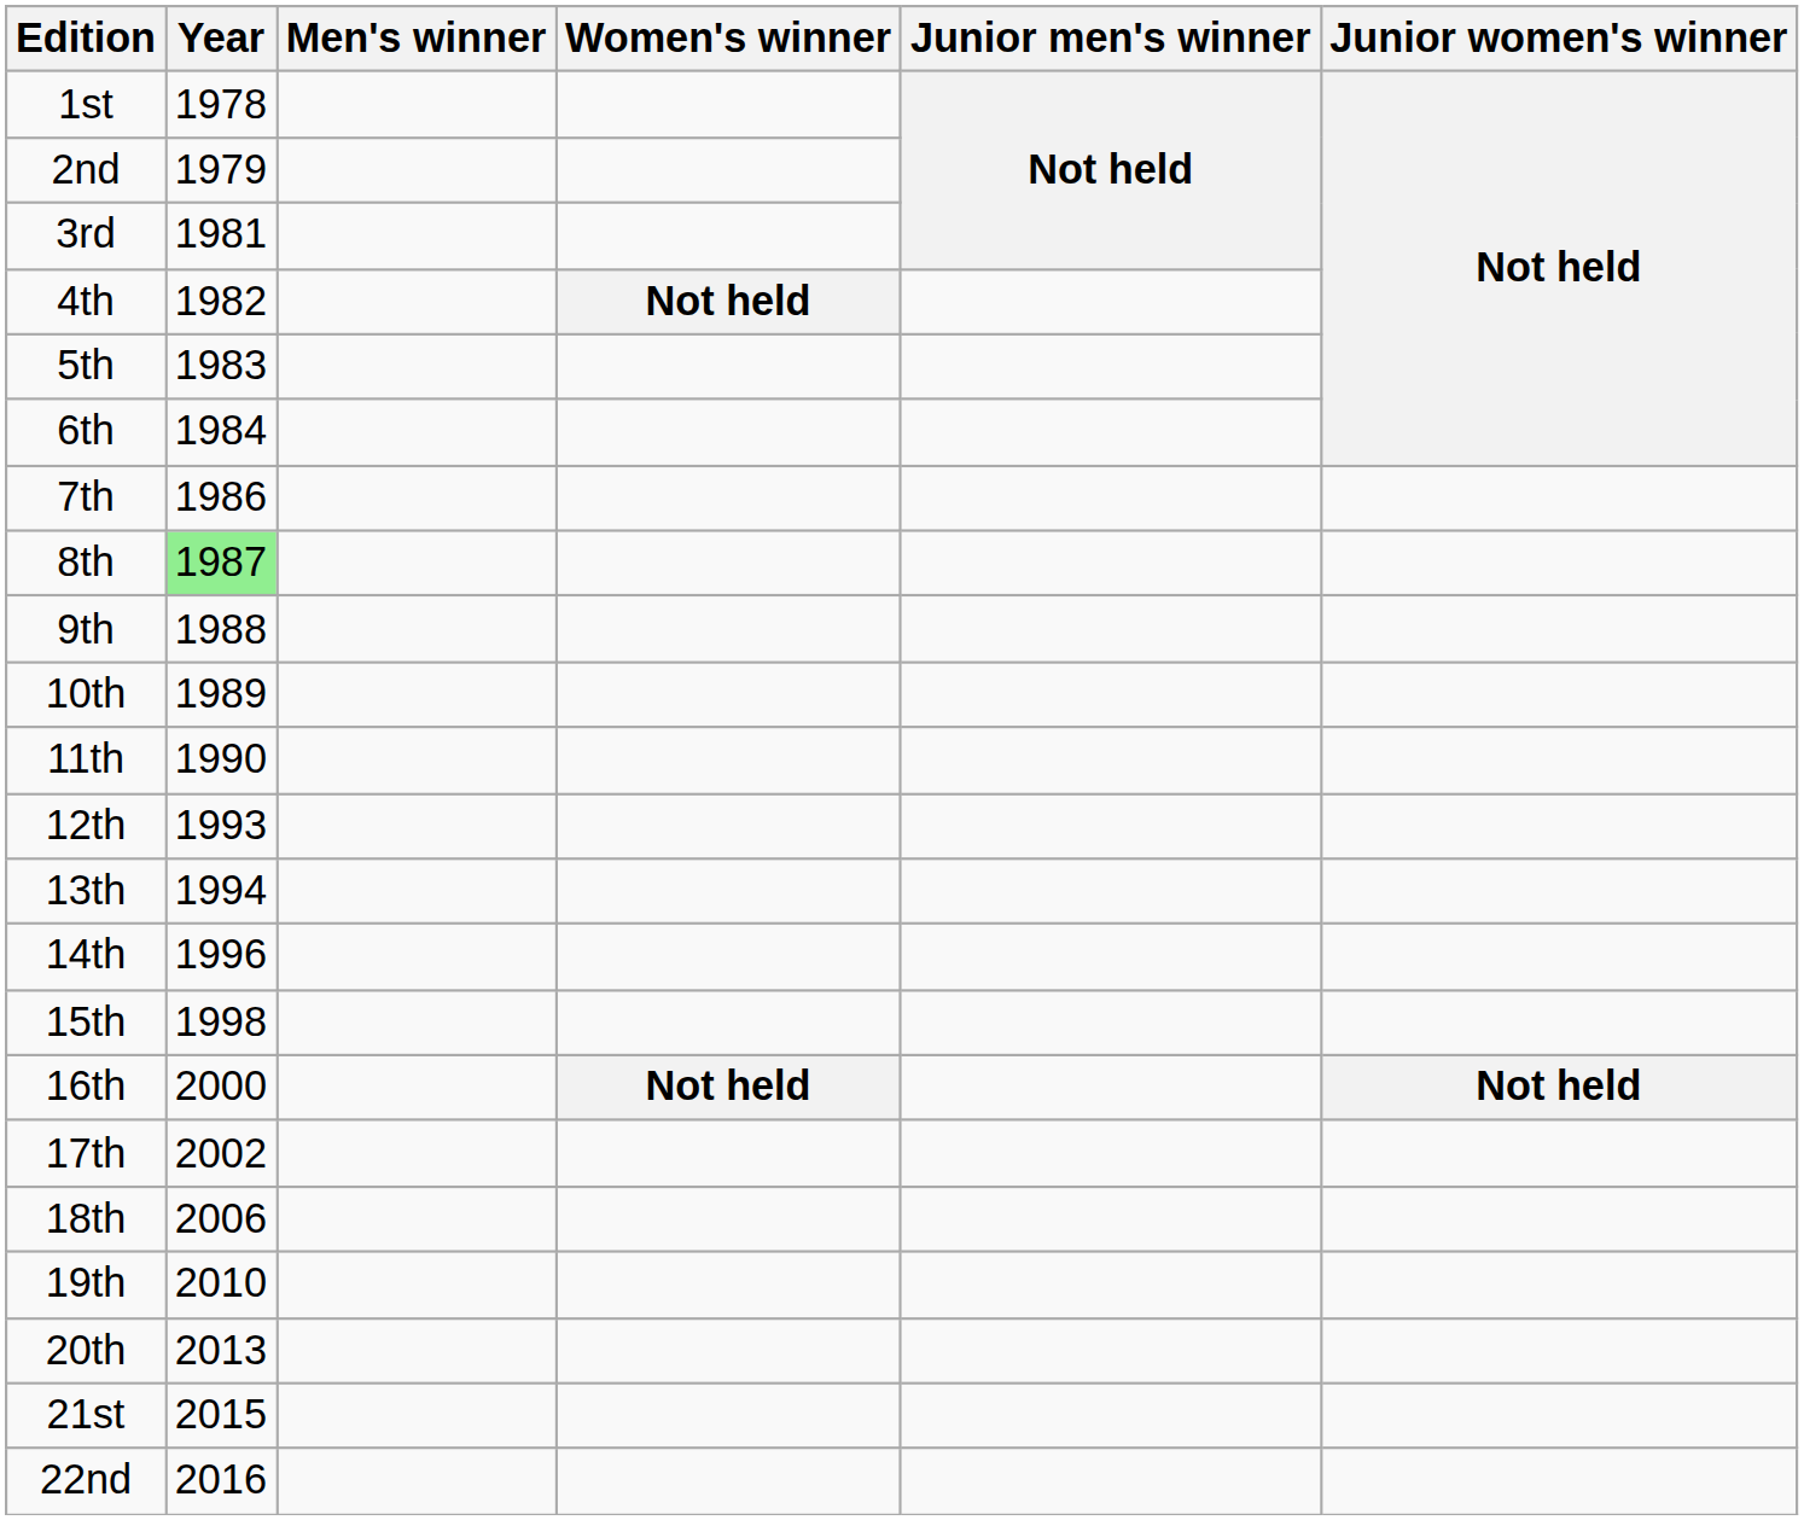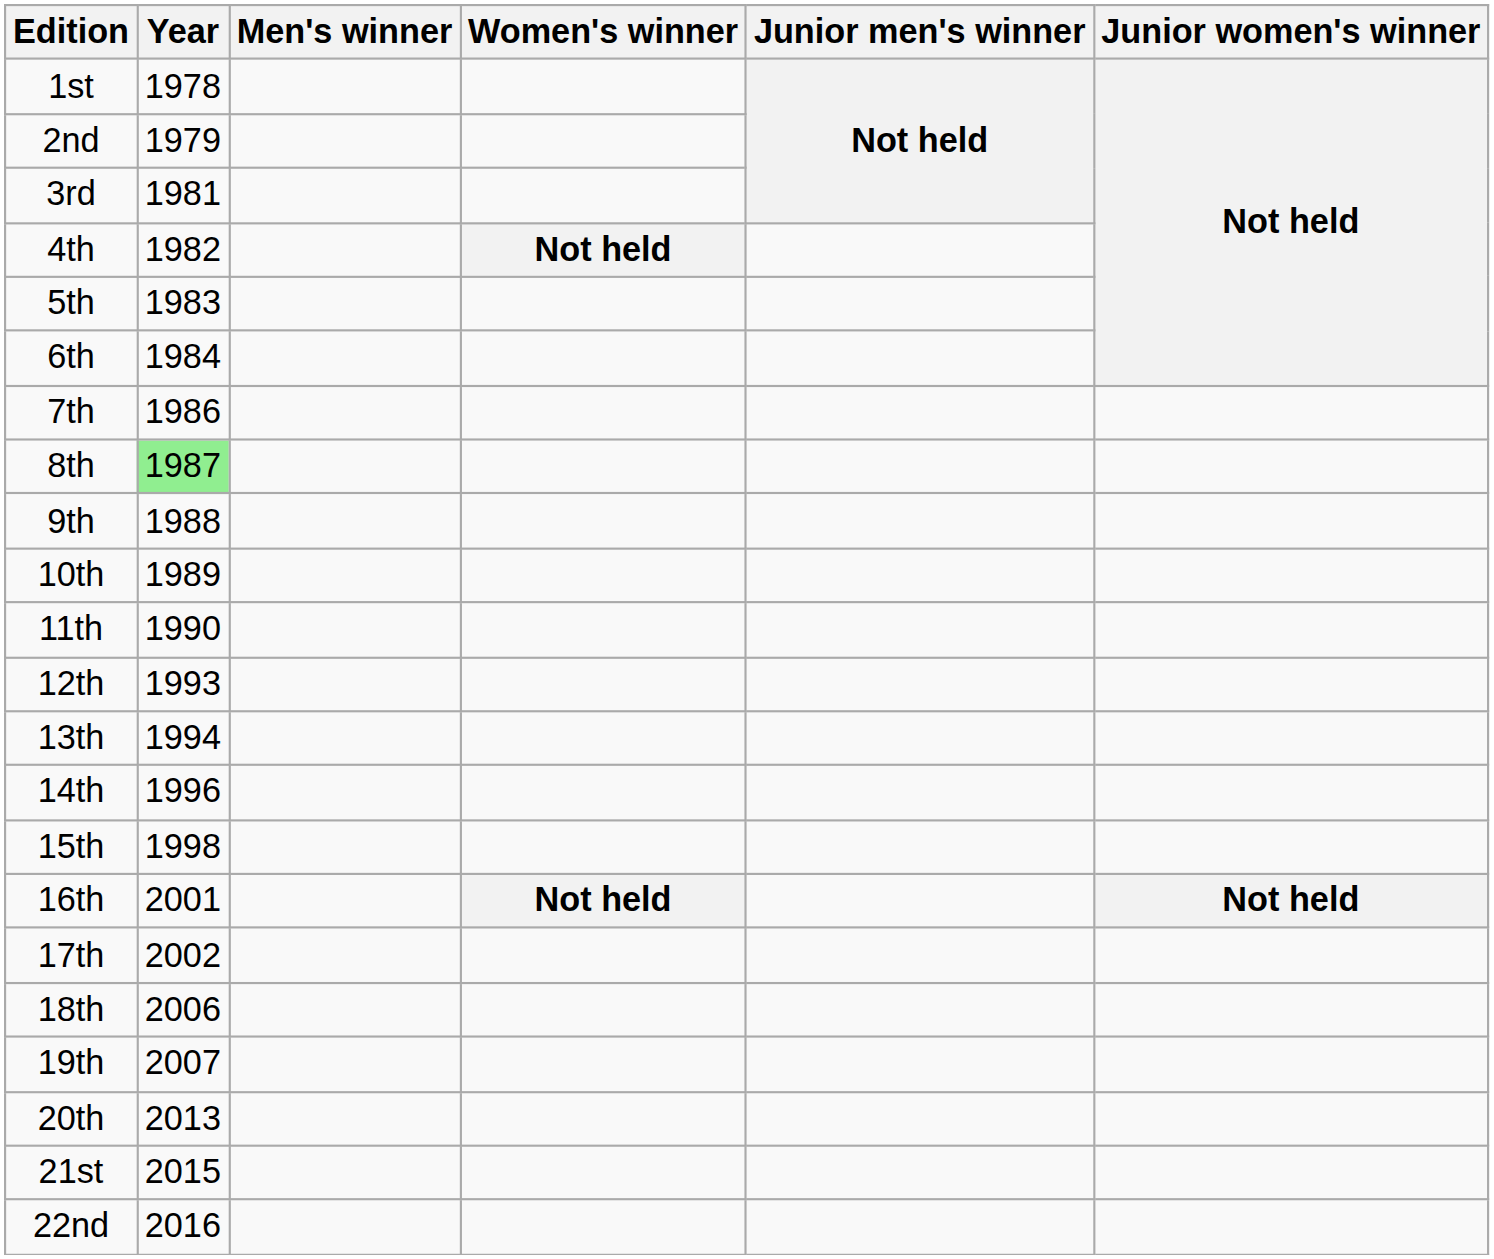 <table class="wikitable" style="text-align:center">
 <tr>
 <th>Edition</th>
 <th>Year</th>
 <th>Men's winner</th>
 <th>Women's winner</th>
 <th>Junior men's winner</th>
 <th>Junior women's winner</th>
 </tr>
 <tr>
 <td>1st</td>
 <td>1978</td>
 <td align=left></td>
 <td align=left></td>
 <th rowspan=3>Not held</th>
 <th rowspan=6>Not held</th>
 </tr>
 <tr>
 <td>2nd</td>
 <td>1979</td>
 <td align=left></td>
 <td align=left></td>
 </tr>
 <tr>
 <td>3rd</td>
 <td>1981</td>
 <td align=left></td>
 <td align=left></td>
 </tr>
 <tr>
 <td>4th</td>
 <td>1982</td>
 <td align=left></td>
 <th>Not held</th>
 <td align=left></td>
 </tr>
 <tr>
 <td>5th</td>
 <td>1983</td>
 <td align=left></td>
 <td align=left></td>
 <td align=left></td>
 </tr>
 <tr>
 <td>6th</td>
 <td>1984</td>
 <td align=left></td>
 <td align=left></td>
 <td align=left></td>
 </tr>
 <tr>
 <td>7th</td>
 <td>1986</td>
 <td align=left></td>
 <td align=left></td>
 <td align=left></td>
 <td align=left></td>
 </tr>
 <tr>
 <td>8th</td>
 <td style="background: lightgreen;">1987</td>
 <td align=left></td>
 <td align=left></td>
 <td align=left></td>
 <td align=left></td>
 </tr>
 <tr>
 <td>9th</td>
 <td>1988</td>
 <td align=left></td>
 <td align=left></td>
 <td align=left></td>
 <td align=left></td>
 </tr>
 <tr>
 <td>10th</td>
 <td>1989</td>
 <td align=left></td>
 <td align=left></td>
 <td align=left></td>
 <td align=left></td>
 </tr>
 <tr>
 <td>11th</td>
 <td>1990</td>
 <td align=left></td>
 <td align=left></td>
 <td align=left></td>
 <td align=left></td>
 </tr>
 <tr>
 <td>12th</td>
 <td>1993</td>
 <td align=left></td>
 <td align=left></td>
 <td align=left></td>
 <td align=left></td>
 </tr>
 <tr>
 <td>13th</td>
 <td>1994</td>
 <td align=left></td>
 <td align=left></td>
 <td align=left></td>
 <td align=left></td>
 </tr>
 <tr>
 <td>14th</td>
 <td>1996</td>
 <td align=left></td>
 <td align=left></td>
 <td align=left></td>
 <td align=left></td>
 </tr>
 <tr>
 <td>15th</td>
 <td>1998</td>
 <td align=left></td>
 <td align=left></td>
 <td align=left></td>
 <td align=left></td>
 </tr>
 <tr>
 <td>16th</td>
-<td>2000</td>
+<td>2001</td>
 <td align=left></td>
 <th>Not held</th>
 <td align=left></td>
 <th>Not held</th>
 </tr>
 <tr>
 <td>17th</td>
 <td>2002</td>
 <td align=left></td>
 <td align=left></td>
 <td align=left></td>
 <td align=left></td>
 </tr>
 <tr>
 <td>18th</td>
 <td>2006</td>
 <td align=left></td>
 <td align=left></td>
 <td align=left></td>
 <td align=left></td>
 </tr>
 <tr>
 <td>19th</td>
-<td>2010</td>
+<td>2007</td>
 <td align=left></td>
 <td align=left></td>
 <td align=left></td>
 <td align=left></td>
 </tr>
 <tr>
 <td>20th</td>
 <td>2013</td>
 <td align=left></td>
 <td align=left></td>
 <td align=left></td>
 <td align=left></td>
 </tr>
 <tr>
 <td>21st</td>
 <td>2015</td>
 <td align=left></td>
 <td align=left></td>
 <td align=left></td>
 <td align=left></td>
 </tr>
 <tr>
 <td>22nd</td>
 <td>2016</td>
 <td align=left></td>
 <td align=left></td>
 <td align=left></td>
 <td align=left></td>
 </tr>
 </table>
